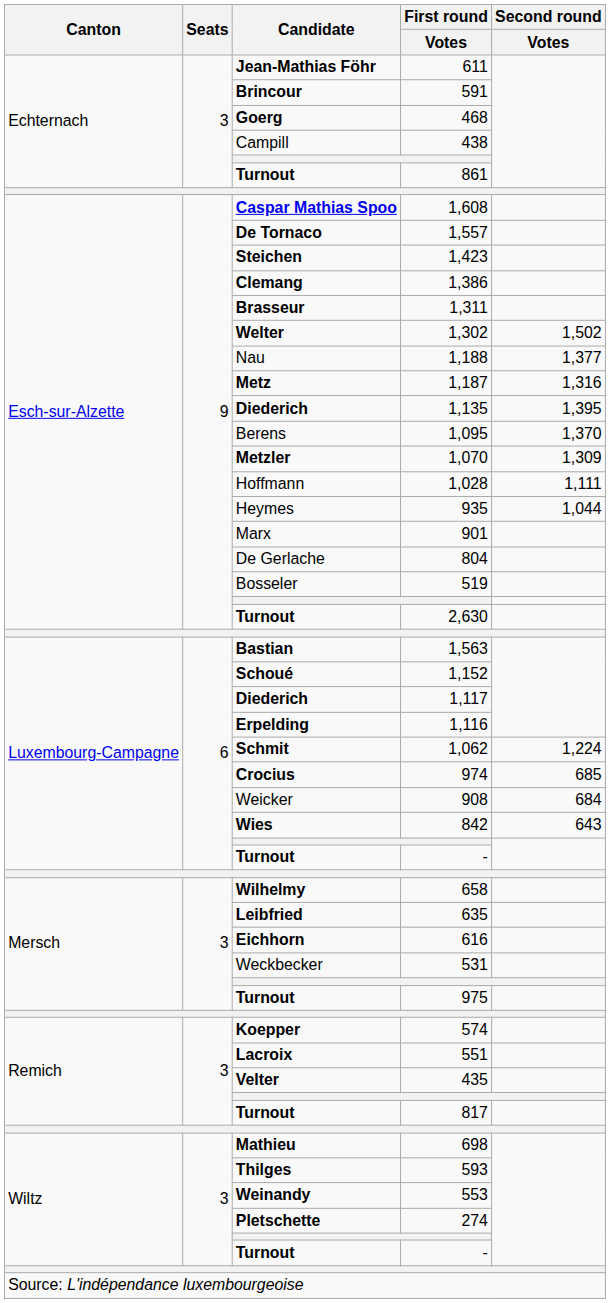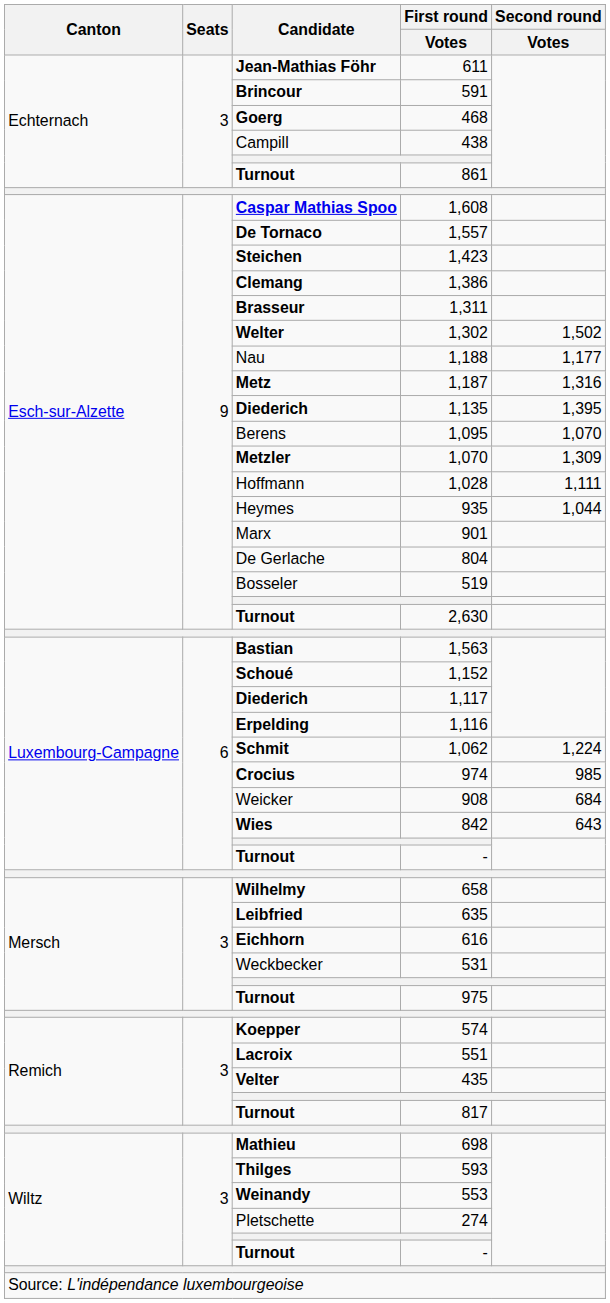 <table class=wikitable>
 <tr>
 <th rowspan=2>Canton</th>
 <th rowspan=2>Seats</th>
 <th rowspan=2>Candidate</th>
 <th>First round</th>
 <th>Second round</th>
 </tr>
 <tr>
 <th>Votes</th>
 <th>Votes</th>
 </tr>
 <tr>
 <td rowspan=6>Echternach</td>
 <td rowspan=6 align=right>3</td>
 <td><strong>Jean-Mathias Föhr</strong></td>
 <td align=right>611</td>
 <td rowspan=6></td>
 </tr>
 <tr>
 <td><strong>Brincour</strong></td>
 <td align=right>591</td>
 </tr>
 <tr>
 <td><strong>Goerg</strong></td>
 <td align=right>468</td>
 </tr>
 <tr>
 <td>Campill</td>
 <td align=right>438</td>
 </tr>
 <tr>
 <th colspan=2></th>
 </tr>
 <tr>
 <td><strong>Turnout</strong></td>
 <td align=right>861</td>
 </tr>
 <tr>
 <th colspan=5></th>
 </tr>
 <tr>
 <td rowspan="18"><a href='#'>Esch-sur-Alzette</a></td>
 <td rowspan="18" align="right">9</td>
 <td><strong><a href='#'>Caspar Mathias Spoo</a></strong></td>
 <td align=right>1,608</td>
 <td></td>
 </tr>
 <tr>
 <td><strong>De Tornaco</strong></td>
 <td align=right>1,557</td>
 <td></td>
 </tr>
 <tr>
 <td><strong>Steichen</strong></td>
 <td align=right>1,423</td>
 <td></td>
 </tr>
 <tr>
 <td><strong>Clemang</strong></td>
 <td align=right>1,386</td>
 <td></td>
 </tr>
 <tr>
 <td><strong>Brasseur</strong></td>
 <td align=right>1,311</td>
 <td></td>
 </tr>
 <tr>
 <td><strong>Welter</strong></td>
 <td align=right>1,302</td>
 <td align=right>1,502</td>
 </tr>
 <tr>
 <td>Nau</td>
 <td align=right>1,188</td>
-<td align=right>1,377</td>
+<td align=right>1,177</td>
 </tr>
 <tr>
 <td><strong>Metz</strong></td>
 <td align=right>1,187</td>
 <td align=right>1,316</td>
 </tr>
 <tr>
 <td><strong>Diederich</strong></td>
 <td align=right>1,135</td>
 <td align=right>1,395</td>
 </tr>
 <tr>
 <td>Berens</td>
 <td align=right>1,095</td>
-<td align=right>1,370</td>
+<td align=right>1,070</td>
 </tr>
 <tr>
 <td><strong>Metzler</strong></td>
 <td align=right>1,070</td>
 <td align=right>1,309</td>
 </tr>
 <tr>
 <td>Hoffmann</td>
 <td align=right>1,028</td>
 <td align=right>1,111</td>
 </tr>
 <tr>
 <td>Heymes</td>
 <td align=right>935</td>
 <td align=right>1,044</td>
 </tr>
 <tr>
 <td>Marx</td>
 <td align=right>901</td>
 <td></td>
 </tr>
 <tr>
 <td>De Gerlache</td>
 <td align=right>804</td>
 <td></td>
 </tr>
 <tr>
 <td>Bosseler</td>
 <td align=right>519</td>
 <td></td>
 </tr>
 <tr>
 <th colspan=2></th>
 <td></td>
 </tr>
 <tr>
 <td><strong>Turnout</strong></td>
 <td align=right>2,630</td>
 <td></td>
 </tr>
 <tr>
 <th colspan=5></th>
 </tr>
 <tr>
 <td rowspan="10"><a href='#'>Luxembourg-Campagne</a></td>
 <td rowspan="10" align="right">6</td>
 <td><strong>Bastian</strong></td>
 <td align=right>1,563</td>
 <td rowspan="4"></td>
 </tr>
 <tr>
 <td><strong>Schoué</strong></td>
 <td align=right>1,152</td>
 </tr>
 <tr>
 <td><strong>Diederich</strong></td>
 <td align=right>1,117</td>
 </tr>
 <tr>
 <td><strong>Erpelding</strong></td>
 <td align=right>1,116</td>
 </tr>
 <tr>
 <td><strong>Schmit</strong></td>
 <td align=right>1,062</td>
 <td align=right>1,224</td>
 </tr>
 <tr>
 <td><strong>Crocius</strong></td>
 <td align=right>974</td>
-<td align=right>685</td>
+<td align=right>985</td>
 </tr>
 <tr>
 <td>Weicker</td>
 <td align=right>908</td>
 <td align=right>684</td>
 </tr>
 <tr>
 <td><strong>Wies</strong></td>
 <td align=right>842</td>
 <td align=right>643</td>
 </tr>
 <tr>
 <th colspan=2></th>
 <td rowspan="2"></td>
 </tr>
 <tr>
 <td><strong>Turnout</strong></td>
 <td align=right>-</td>
 </tr>
 <tr>
 <th colspan=5></th>
 </tr>
 <tr>
 <td rowspan="6">Mersch</td>
 <td rowspan="6" align="right">3</td>
 <td><strong>Wilhelmy</strong></td>
 <td align=right>658</td>
 <td></td>
 </tr>
 <tr>
 <td><strong>Leibfried</strong></td>
 <td align=right>635</td>
 <td align=right></td>
 </tr>
 <tr>
 <td><strong>Eichhorn</strong></td>
 <td align=right>616</td>
 <td align=right></td>
 </tr>
 <tr>
 <td>Weckbecker</td>
 <td align=right>531</td>
 <td align=right></td>
 </tr>
 <tr>
 <th colspan=3></th>
 </tr>
 <tr>
 <td><strong>Turnout</strong></td>
 <td align=right>975</td>
 <td align=right></td>
 </tr>
 <tr>
 <th colspan=5></th>
 </tr>
 <tr>
 <td rowspan="5">Remich</td>
 <td rowspan="5" align="right">3</td>
 <td><strong>Koepper</strong></td>
 <td align=right>574</td>
 <td align=right></td>
 </tr>
 <tr>
 <td><strong>Lacroix</strong></td>
 <td align=right>551</td>
 <td align=right></td>
 </tr>
 <tr>
 <td><strong>Velter</strong></td>
 <td align=right>435</td>
 <td align=right></td>
 </tr>
 <tr>
 <th colspan=3></th>
 </tr>
 <tr>
 <td><strong>Turnout</strong></td>
 <td align=right>817</td>
 <td align=right></td>
 </tr>
 <tr>
 <th colspan=5></th>
 </tr>
 <tr>
 <td rowspan="6">Wiltz</td>
 <td rowspan="6" align="right">3</td>
 <td><strong>Mathieu</strong></td>
 <td align=right>698</td>
 <td rowspan="6"></td>
 </tr>
 <tr>
 <td><strong>Thilges</strong></td>
 <td align=right>593</td>
 </tr>
 <tr>
 <td><strong>Weinandy</strong></td>
 <td align=right>553</td>
 </tr>
 <tr>
-<td><strong>Pletschette</strong></td>
+<td>Pletschette</td>
 <td align=right>274</td>
 </tr>
 <tr>
 <th colspan=2></th>
 </tr>
 <tr>
 <td><strong>Turnout</strong></td>
 <td align=right>-</td>
 </tr>
 <tr>
 <th colspan=5></th>
 </tr>
 <tr>
 <td colspan=5>Source: <em>L'indépendance luxembourgeoise</em></td>
 </tr>
 </table>
